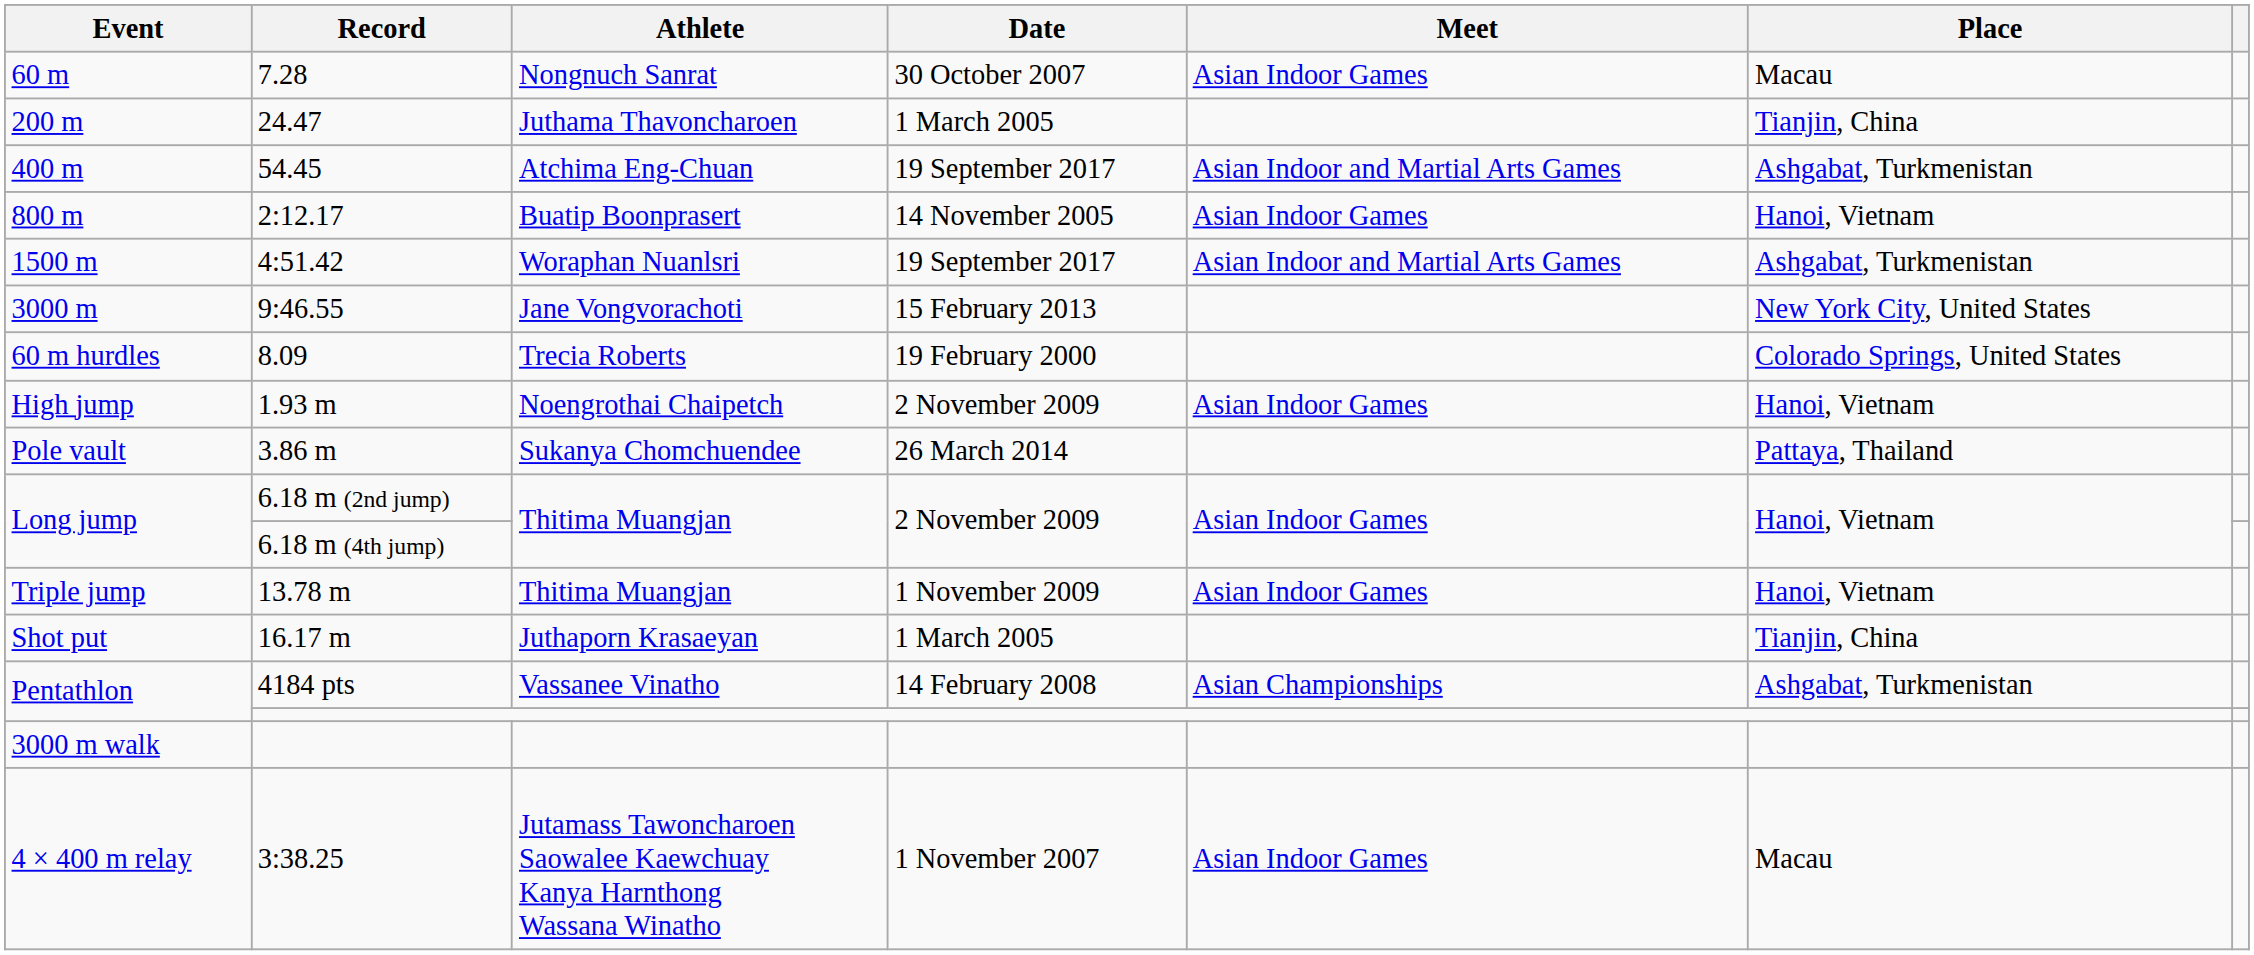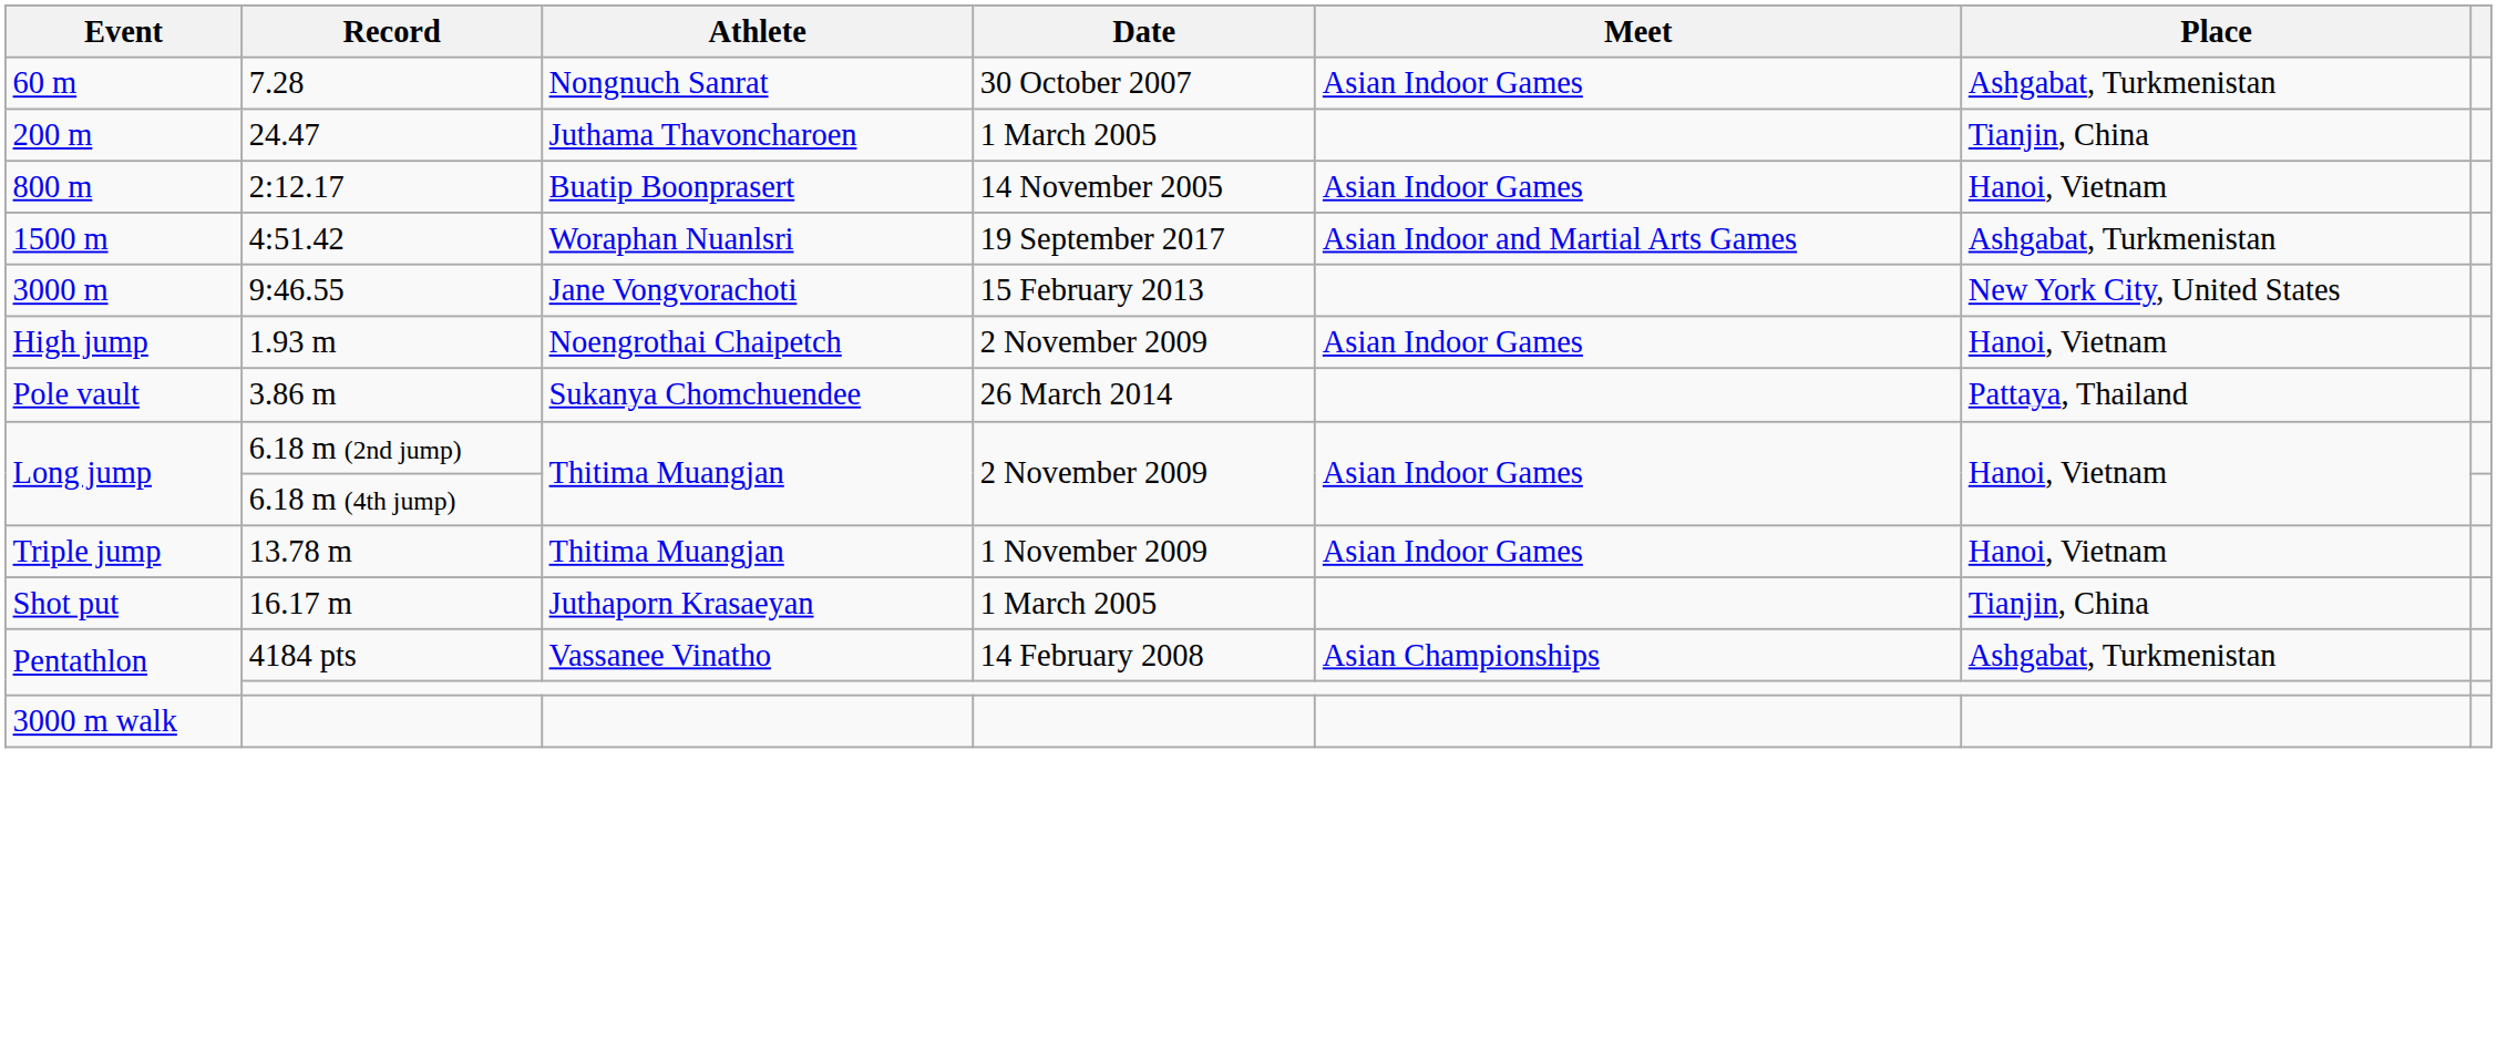 <table class="wikitable" style="font-size:95%; width: 95%;">
 <tr>
 <th>Event</th>
 <th>Record</th>
 <th>Athlete</th>
 <th>Date</th>
 <th>Meet</th>
 <th>Place</th>
 <th></th>
 </tr>
 <tr>
 <td><a href='#'>60 m</a></td>
 <td>7.28</td>
 <td><a href='#'>Nongnuch Sanrat</a></td>
 <td>30 October 2007</td>
 <td><a href='#'>Asian Indoor Games</a></td>
-<td>Macau</td>
+<td><a href='#'>Ashgabat</a>, Turkmenistan</td>
 <td></td>
 </tr>
 <tr>
 <td><a href='#'>200 m</a></td>
 <td>24.47</td>
 <td><a href='#'>Juthama Thavoncharoen</a></td>
 <td>1 March 2005</td>
 <td></td>
 <td><a href='#'>Tianjin</a>, China</td>
-<td></td>
-</tr>
-<tr>
-<td><a href='#'>400 m</a></td>
-<td>54.45</td>
-<td><a href='#'>Atchima Eng-Chuan</a></td>
-<td>19 September 2017</td>
-<td><a href='#'>Asian Indoor and Martial Arts Games</a></td>
-<td><a href='#'>Ashgabat</a>, Turkmenistan</td>
 <td></td>
 </tr>
 <tr>
 <td><a href='#'>800 m</a></td>
 <td>2:12.17</td>
 <td><a href='#'>Buatip Boonprasert</a></td>
 <td>14 November 2005</td>
 <td><a href='#'>Asian Indoor Games</a></td>
 <td><a href='#'>Hanoi</a>, Vietnam</td>
 <td></td>
 </tr>
 <tr>
 <td><a href='#'>1500 m</a></td>
 <td>4:51.42</td>
 <td><a href='#'>Woraphan Nuanlsri</a></td>
 <td>19 September 2017</td>
 <td><a href='#'>Asian Indoor and Martial Arts Games</a></td>
 <td><a href='#'>Ashgabat</a>, Turkmenistan</td>
 <td></td>
 </tr>
 <tr>
 <td><a href='#'>3000 m</a></td>
 <td>9:46.55</td>
 <td><a href='#'>Jane Vongvorachoti</a></td>
 <td>15 February 2013</td>
 <td></td>
 <td><a href='#'>New York City</a>, United States</td>
-<td></td>
-</tr>
-<tr>
-<td><a href='#'>60 m hurdles</a></td>
-<td>8.09 </td>
-<td><a href='#'>Trecia Roberts</a></td>
-<td>19 February 2000</td>
-<td></td>
-<td><a href='#'>Colorado Springs</a>, United States</td>
 <td></td>
 </tr>
 <tr>
 <td><a href='#'>High jump</a></td>
 <td>1.93 m</td>
 <td><a href='#'>Noengrothai Chaipetch</a></td>
 <td>2 November 2009</td>
 <td><a href='#'>Asian Indoor Games</a></td>
 <td><a href='#'>Hanoi</a>, Vietnam</td>
 <td></td>
 </tr>
 <tr>
 <td><a href='#'>Pole vault</a></td>
 <td>3.86 m</td>
 <td><a href='#'>Sukanya Chomchuendee</a></td>
 <td>26 March 2014</td>
 <td></td>
 <td><a href='#'>Pattaya</a>, Thailand</td>
 <td></td>
 </tr>
 <tr>
 <td rowspan=2><a href='#'>Long jump</a></td>
 <td>6.18 m <small>(2nd jump)</small></td>
 <td rowspan=2><a href='#'>Thitima Muangjan</a></td>
 <td rowspan=2>2 November 2009</td>
 <td rowspan=2><a href='#'>Asian Indoor Games</a></td>
 <td rowspan=2><a href='#'>Hanoi</a>, Vietnam</td>
 <td></td>
 </tr>
 <tr>
 <td>6.18 m <small>(4th jump)</small></td>
 <td></td>
 </tr>
 <tr>
 <td><a href='#'>Triple jump</a></td>
 <td>13.78 m</td>
 <td><a href='#'>Thitima Muangjan</a></td>
 <td>1 November 2009</td>
 <td><a href='#'>Asian Indoor Games</a></td>
 <td><a href='#'>Hanoi</a>, Vietnam</td>
 <td></td>
 </tr>
 <tr>
 <td><a href='#'>Shot put</a></td>
 <td>16.17 m</td>
 <td><a href='#'>Juthaporn Krasaeyan</a></td>
 <td>1 March 2005</td>
 <td></td>
 <td><a href='#'>Tianjin</a>, China</td>
 <td></td>
 </tr>
 <tr>
 <td rowspan=2><a href='#'>Pentathlon</a></td>
 <td>4184 pts</td>
 <td><a href='#'>Vassanee Vinatho</a></td>
 <td>14 February 2008</td>
 <td><a href='#'>Asian Championships</a></td>
 <td><a href='#'>Ashgabat</a>, Turkmenistan</td>
 <td></td>
 </tr>
 <tr>
 <td colspan=5></td>
 <td></td>
 </tr>
 <tr>
 <td><a href='#'>3000 m walk</a></td>
 <td></td>
 <td></td>
 <td></td>
 <td></td>
 <td></td>
 <td></td>
 </tr>
-<tr>
-<td><a href='#'>4 × 400 m relay</a></td>
-<td>3:38.25</td>
-<td><br><a href='#'>Jutamass Tawoncharoen</a><br><a href='#'>Saowalee Kaewchuay</a><br><a href='#'>Kanya Harnthong</a><br><a href='#'>Wassana Winatho</a></td>
-<td>1 November 2007</td>
-<td><a href='#'>Asian Indoor Games</a></td>
-<td>Macau</td>
-<td></td>
-</tr>
 </table>
